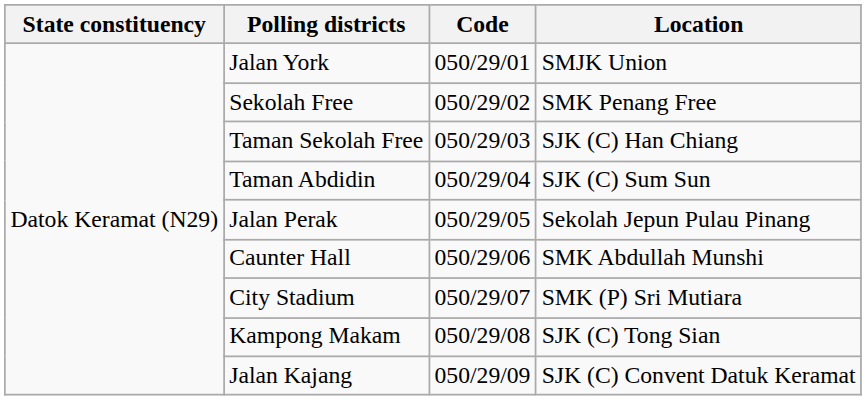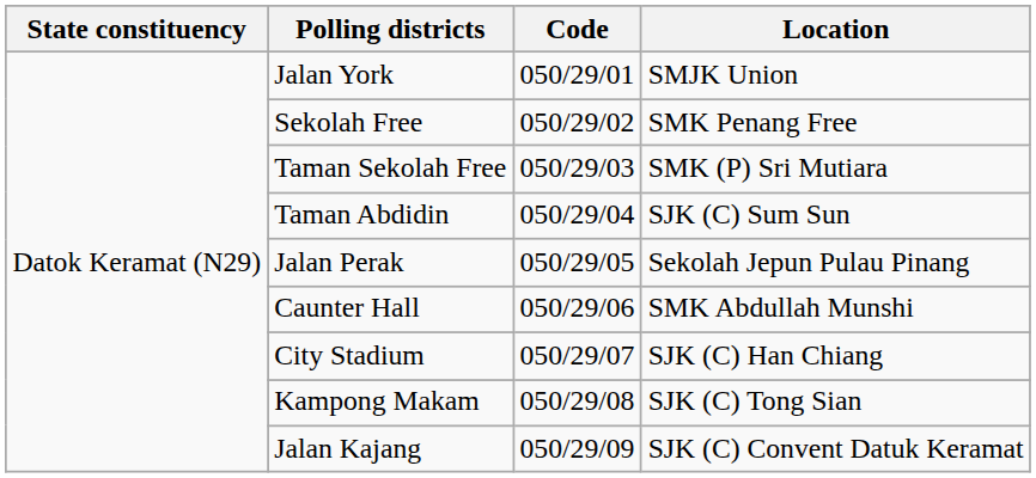 <table class="wikitable sortable mw-collapsible" style="white-space:nowrap;font-size:85%">
 <tr>
 <th>State constituency</th>
 <th>Polling districts</th>
 <th>Code</th>
 <th>Location</th>
 </tr>
 <tr>
 <td rowspan="9">Datok Keramat (N29)</td>
 <td>Jalan York</td>
 <td>050/29/01</td>
 <td>SMJK Union</td>
 </tr>
 <tr>
 <td>Sekolah Free</td>
 <td>050/29/02</td>
 <td>SMK Penang Free</td>
 </tr>
 <tr>
 <td>Taman Sekolah Free</td>
 <td>050/29/03</td>
-<td>SJK (C) Han Chiang</td>
+<td>SMK (P) Sri Mutiara</td>
 </tr>
 <tr>
 <td>Taman Abdidin</td>
 <td>050/29/04</td>
 <td>SJK (C) Sum Sun</td>
 </tr>
 <tr>
 <td>Jalan Perak</td>
 <td>050/29/05</td>
 <td>Sekolah Jepun Pulau Pinang</td>
 </tr>
 <tr>
 <td>Caunter Hall</td>
 <td>050/29/06</td>
 <td>SMK Abdullah Munshi</td>
 </tr>
 <tr>
 <td>City Stadium</td>
 <td>050/29/07</td>
-<td>SMK (P) Sri Mutiara</td>
+<td>SJK (C) Han Chiang</td>
 </tr>
 <tr>
 <td>Kampong Makam</td>
 <td>050/29/08</td>
 <td>SJK (C) Tong Sian</td>
 </tr>
 <tr>
 <td>Jalan Kajang</td>
 <td>050/29/09</td>
 <td>SJK (C) Convent Datuk Keramat</td>
 </tr>
 </table>
